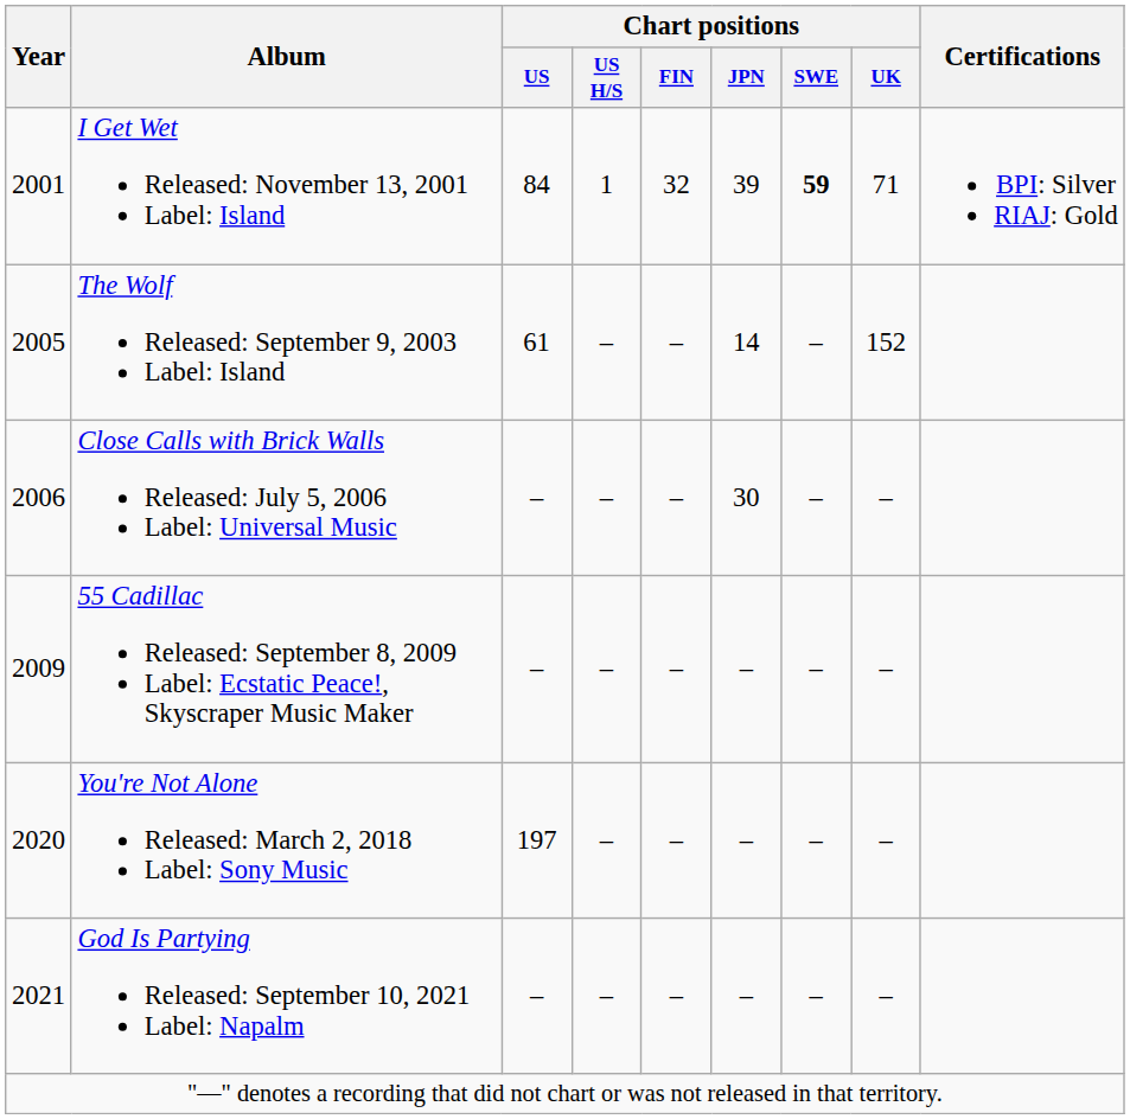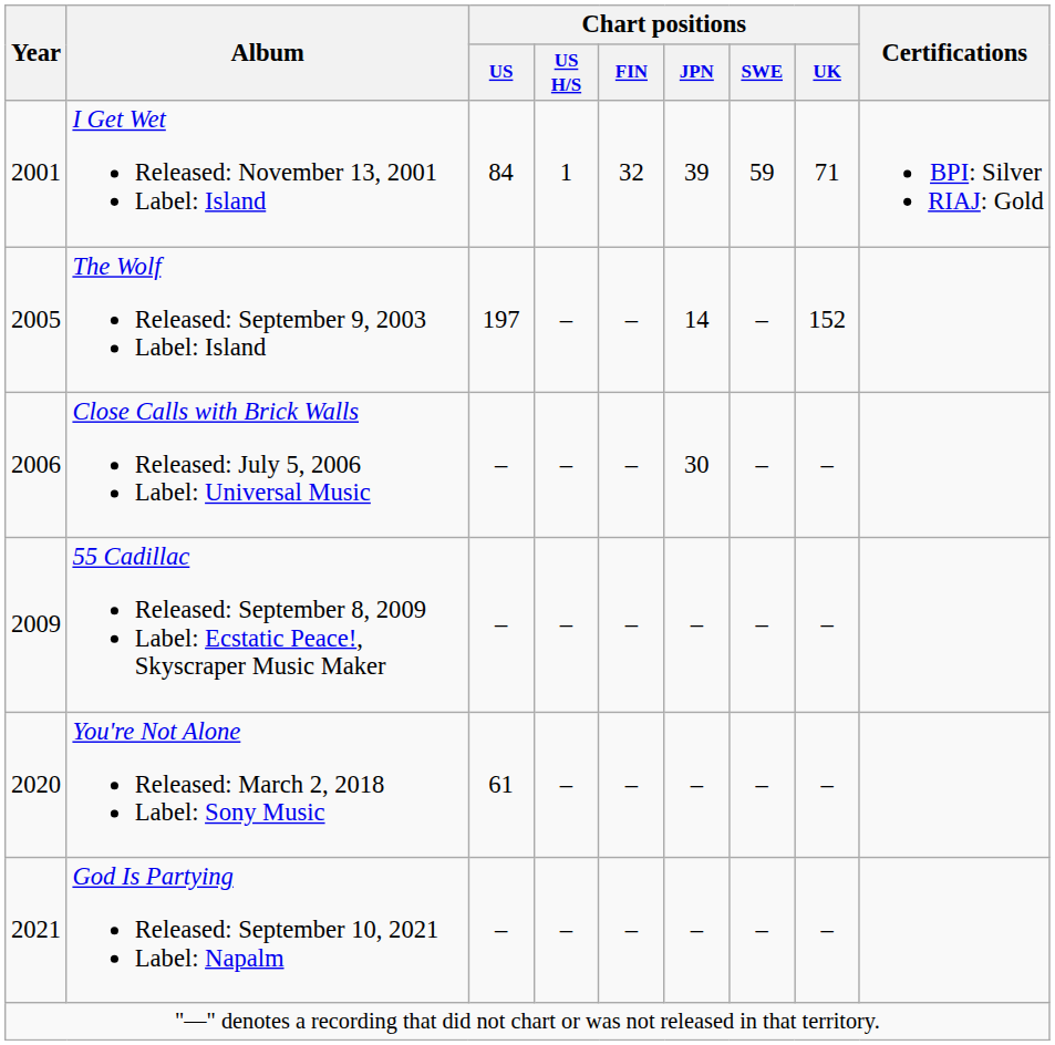 <table class="wikitable" style=text-align:center;>
 <tr>
 <th rowspan="2">Year</th>
 <th rowspan="2" style="width:250px;">Album</th>
 <th colspan="6">Chart positions</th>
 <th rowspan="2">Certifications</th>
 </tr>
 <tr>
 <th style="width:3em;font-size:75%;"><a href='#'>US</a> <br></th>
 <th style="width:3em;font-size:75%;"><a href='#'>US H/S</a> <br></th>
 <th style="width:3em;font-size:75%;"><a href='#'>FIN</a> <br></th>
 <th style="width:3em;font-size:75%;"><a href='#'>JPN</a> <br></th>
 <th style="width:3em;font-size:75%;"><a href='#'>SWE</a> <br></th>
 <th style="width:3em;font-size:75%;"><a href='#'>UK</a> <br></th>
 </tr>
 <tr>
 <td>2001</td>
 <td align="left"><em><a href='#'>I Get Wet</a></em><br><ul><li>Released: November 13, 2001</li><li>Label: <a href='#'>Island</a></li></ul></td>
 <td>84</td>
 <td>1</td>
 <td>32</td>
 <td>39</td>
-<td><strong>59</strong></td>
+<td>59</td>
 <td>71</td>
 <td><br><ul><li><a href='#'>BPI</a>: Silver</li><li><a href='#'>RIAJ</a>: Gold</li></ul></td>
 </tr>
 <tr>
 <td>2005</td>
 <td align="left"><em><a href='#'>The Wolf</a></em><br><ul><li>Released: September 9, 2003</li><li>Label: Island</li></ul></td>
-<td>61</td>
+<td>197</td>
 <td>–</td>
 <td>–</td>
 <td>14</td>
 <td>–</td>
 <td>152</td>
 <td></td>
 </tr>
 <tr>
 <td>2006</td>
 <td align="left"><em><a href='#'>Close Calls with Brick Walls</a></em><br><ul><li>Released: July 5, 2006</li><li>Label: <a href='#'>Universal Music</a></li></ul></td>
 <td>–</td>
 <td>–</td>
 <td>–</td>
 <td>30</td>
 <td>–</td>
 <td>–</td>
 <td></td>
 </tr>
 <tr>
 <td>2009</td>
 <td align="left"><em><a href='#'>55 Cadillac</a></em><br><ul><li>Released: September 8, 2009</li><li>Label: <a href='#'>Ecstatic Peace!</a>, Skyscraper Music Maker</li></ul></td>
 <td>–</td>
 <td>–</td>
 <td>–</td>
 <td>–</td>
 <td>–</td>
 <td>–</td>
 <td></td>
 </tr>
 <tr>
 <td>2020</td>
 <td align="left"><em><a href='#'>You're Not Alone</a></em><br><ul><li>Released: March 2, 2018</li><li>Label: <a href='#'>Sony Music</a></li></ul></td>
-<td>197</td>
+<td>61</td>
 <td>–</td>
 <td>–</td>
 <td>–</td>
 <td>–</td>
 <td>–</td>
 <td></td>
 </tr>
 <tr>
 <td>2021</td>
 <td align="left"><em><a href='#'>God Is Partying</a></em><br><ul><li>Released: September 10, 2021</li><li>Label: <a href='#'>Napalm</a></li></ul></td>
 <td>–</td>
 <td>–</td>
 <td>–</td>
 <td>–</td>
 <td>–</td>
 <td>–</td>
 <td></td>
 </tr>
 <tr>
 <td colspan="9" style="font-size:90%">"—" denotes a recording that did not chart or was not released in that territory.</td>
 </tr>
 </table>
